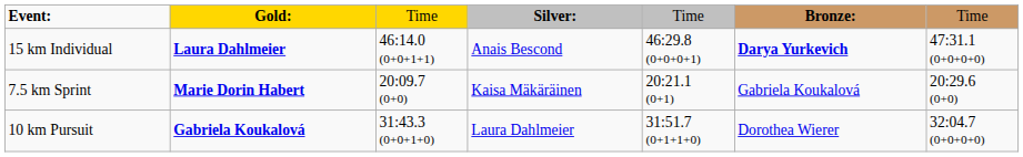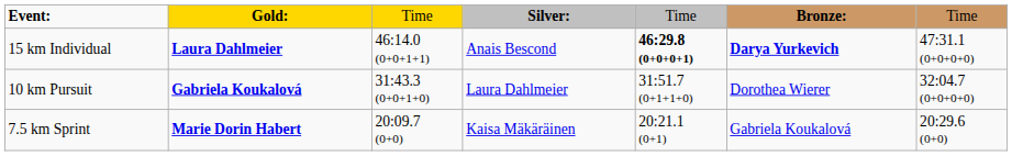 <table class="wikitable" width=85%>
 <tr>
 <td><strong>Event:</strong></td>
 <td style="text-align:center;background-color:gold;"><strong>Gold:</strong></td>
 <td style="text-align:center;background-color:gold;">Time</td>
 <td style="text-align:center;background-color:silver;"><strong>Silver:</strong></td>
 <td style="text-align:center;background-color:silver;">Time</td>
 <td style="text-align:center;background-color:#CC9966;"><strong>Bronze:</strong></td>
 <td style="text-align:center;background-color:#CC9966;">Time</td>
 </tr>
 <tr>
 <td>15 km Individual<br></td>
 <td><strong><a href='#'>Laura Dahlmeier</a></strong><br><small></small></td>
 <td>46:14.0<br><small>(0+0+1+1)</small></td>
 <td><a href='#'>Anais Bescond</a><br><small></small></td>
-<td>46:29.8<br><small>(0+0+0+1)</small></td>
+<td><strong>46:29.8<br><small>(0+0+0+1)</small></strong></td>
 <td><strong><a href='#'>Darya Yurkevich</a><br><small></small></strong></td>
 <td>47:31.1<br><small>(0+0+0+0)</small></td>
+</tr>
+<tr>
+<td>10 km Pursuit<br></td>
+<td><strong><a href='#'>Gabriela Koukalová</a></strong><br><small></small></td>
+<td>31:43.3<br><small>(0+0+1+0)</small></td>
+<td><a href='#'>Laura Dahlmeier</a><br><small></small></td>
+<td>31:51.7<br><small>(0+1+1+0)</small></td>
+<td><a href='#'>Dorothea Wierer</a><br><small></small></td>
+<td>32:04.7<br><small>(0+0+0+0)</small></td>
 </tr>
 <tr>
 <td>7.5 km Sprint<br></td>
 <td><strong><a href='#'>Marie Dorin Habert</a></strong><br><small></small></td>
 <td>20:09.7<br><small>(0+0)</small></td>
 <td><a href='#'>Kaisa Mäkäräinen</a><br><small></small></td>
 <td>20:21.1<br><small>(0+1)</small></td>
 <td><a href='#'>Gabriela Koukalová</a><br><small></small></td>
 <td>20:29.6<br><small>(0+0)</small></td>
 </tr>
-<tr>
-<td>10 km Pursuit<br></td>
-<td><strong><a href='#'>Gabriela Koukalová</a></strong><br><small></small></td>
-<td>31:43.3<br><small>(0+0+1+0)</small></td>
-<td><a href='#'>Laura Dahlmeier</a><br><small></small></td>
-<td>31:51.7<br><small>(0+1+1+0)</small></td>
-<td><a href='#'>Dorothea Wierer</a><br><small></small></td>
-<td>32:04.7<br><small>(0+0+0+0)</small></td>
-</tr>
 </table>
